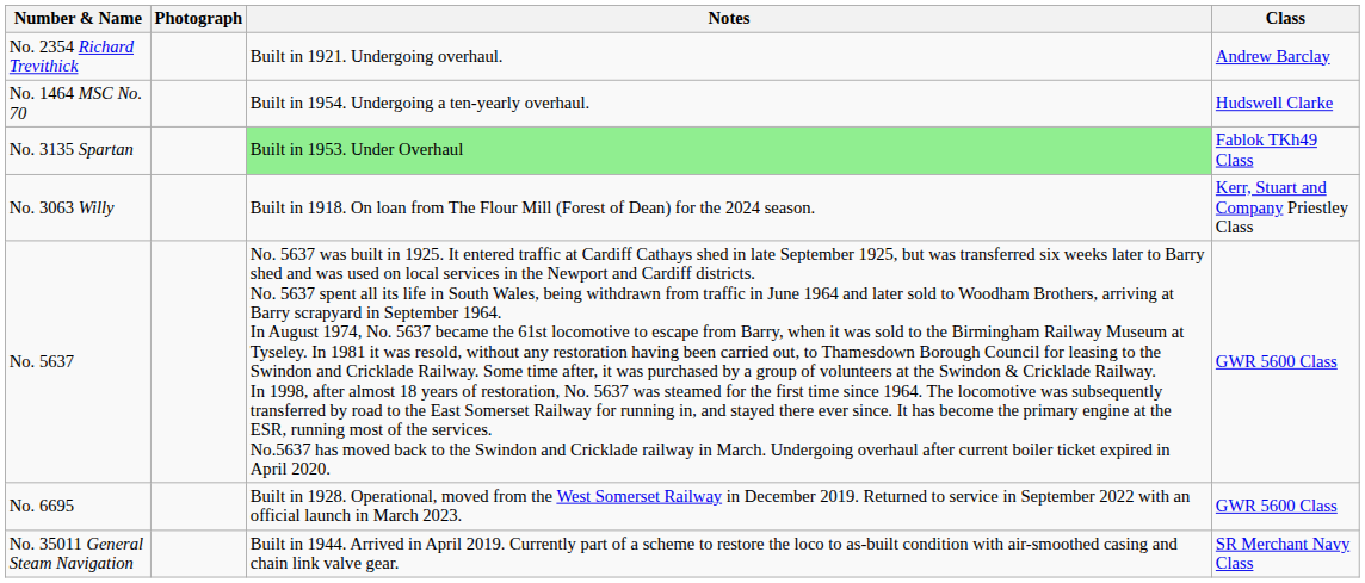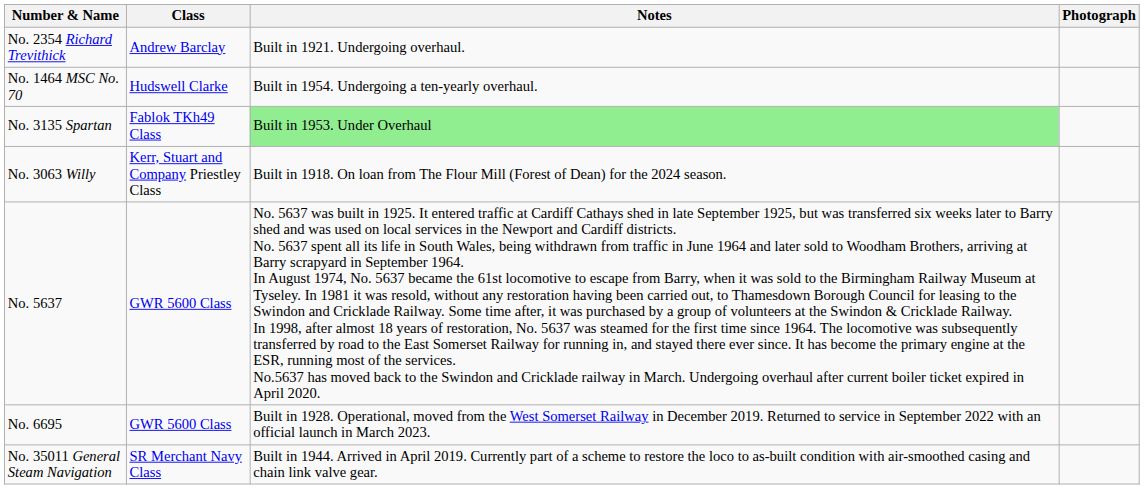 <table class="wikitable">
 <tr>
 <th>Number & Name</th>
+<th>Class</th>
+<th>Notes</th>
 <th>Photograph</th>
-<th>Notes</th>
-<th>Class</th>
 </tr>
 <tr>
 <td>No. 2354 <em><a href='#'>Richard Trevithick</a></em></td>
+<td><a href='#'>Andrew Barclay</a> </td>
+<td>Built in 1921. Undergoing overhaul.</td>
 <td></td>
-<td>Built in 1921. Undergoing overhaul.</td>
-<td><a href='#'>Andrew Barclay</a> </td>
 </tr>
 <tr>
 <td>No. 1464 <em>MSC No. 70</em></td>
+<td><a href='#'>Hudswell Clarke</a> </td>
+<td>Built in 1954. Undergoing a ten-yearly overhaul.</td>
 <td></td>
-<td>Built in 1954. Undergoing a ten-yearly overhaul.</td>
-<td><a href='#'>Hudswell Clarke</a> </td>
 </tr>
 <tr>
 <td>No. 3135 <em>Spartan</em></td>
+<td><a href='#'>Fablok TKh49 Class</a> </td>
+<td style="background: lightgreen;">Built in 1953. Under Overhaul</td>
 <td></td>
-<td style="background: lightgreen;">Built in 1953. Under Overhaul</td>
-<td><a href='#'>Fablok TKh49 Class</a> </td>
 </tr>
 <tr>
 <td>No. 3063 <em>Willy</em></td>
+<td><a href='#'>Kerr, Stuart and Company</a> Priestley Class </td>
+<td>Built in 1918. On loan from The Flour Mill (Forest of Dean) for the 2024 season.</td>
 <td></td>
-<td>Built in 1918. On loan from The Flour Mill (Forest of Dean) for the 2024 season.</td>
-<td><a href='#'>Kerr, Stuart and Company</a> Priestley Class </td>
 </tr>
 <tr>
 <td>No. 5637</td>
+<td><a href='#'>GWR 5600 Class</a> </td>
+<td>No. 5637 was built in 1925. It entered traffic at Cardiff Cathays shed in late September 1925, but was transferred six weeks later to Barry shed and was used on local services in the Newport and Cardiff districts.<br>No. 5637 spent all its life in South Wales, being withdrawn from traffic in June 1964 and later sold to Woodham Brothers, arriving at Barry scrapyard in September 1964.<br>In August 1974, No. 5637 became the 61st locomotive to escape from Barry, when it was sold to the Birmingham Railway Museum at Tyseley. In 1981 it was resold, without any restoration having been carried out, to Thamesdown Borough Council for leasing to the Swindon and Cricklade Railway. Some time after, it was purchased by a group of volunteers at the Swindon & Cricklade Railway.<br>In 1998, after almost 18 years of restoration, No. 5637 was steamed for the first time since 1964. The locomotive was subsequently transferred by road to the East Somerset Railway for running in, and stayed there ever since. It has become the primary engine at the ESR, running most of the services.<br>No.5637 has moved back to the Swindon and Cricklade railway in March. Undergoing overhaul after current boiler ticket expired in April 2020.</td>
 <td></td>
-<td>No. 5637 was built in 1925. It entered traffic at Cardiff Cathays shed in late September 1925, but was transferred six weeks later to Barry shed and was used on local services in the Newport and Cardiff districts.<br>No. 5637 spent all its life in South Wales, being withdrawn from traffic in June 1964 and later sold to Woodham Brothers, arriving at Barry scrapyard in September 1964.<br>In August 1974, No. 5637 became the 61st locomotive to escape from Barry, when it was sold to the Birmingham Railway Museum at Tyseley. In 1981 it was resold, without any restoration having been carried out, to Thamesdown Borough Council for leasing to the Swindon and Cricklade Railway. Some time after, it was purchased by a group of volunteers at the Swindon & Cricklade Railway.<br>In 1998, after almost 18 years of restoration, No. 5637 was steamed for the first time since 1964. The locomotive was subsequently transferred by road to the East Somerset Railway for running in, and stayed there ever since. It has become the primary engine at the ESR, running most of the services.<br>No.5637 has moved back to the Swindon and Cricklade railway in March. Undergoing overhaul after current boiler ticket expired in April 2020.</td>
-<td><a href='#'>GWR 5600 Class</a> </td>
 </tr>
 <tr>
 <td>No. 6695</td>
+<td><a href='#'>GWR 5600 Class</a> </td>
+<td>Built in 1928. Operational, moved from the <a href='#'>West Somerset Railway</a> in December 2019. Returned to service in September 2022 with an official launch in March 2023.</td>
 <td></td>
-<td>Built in 1928. Operational, moved from the <a href='#'>West Somerset Railway</a> in December 2019. Returned to service in September 2022 with an official launch in March 2023.</td>
-<td><a href='#'>GWR 5600 Class</a> </td>
 </tr>
 <tr>
 <td>No. 35011 <em>General Steam Navigation</em></td>
+<td><a href='#'>SR Merchant Navy Class</a> </td>
+<td>Built in 1944. Arrived in April 2019. Currently part of a scheme to restore the loco to as-built condition with air-smoothed casing and chain link valve gear.</td>
 <td></td>
-<td>Built in 1944. Arrived in April 2019. Currently part of a scheme to restore the loco to as-built condition with air-smoothed casing and chain link valve gear.</td>
-<td><a href='#'>SR Merchant Navy Class</a> </td>
 </tr>
 </table>
